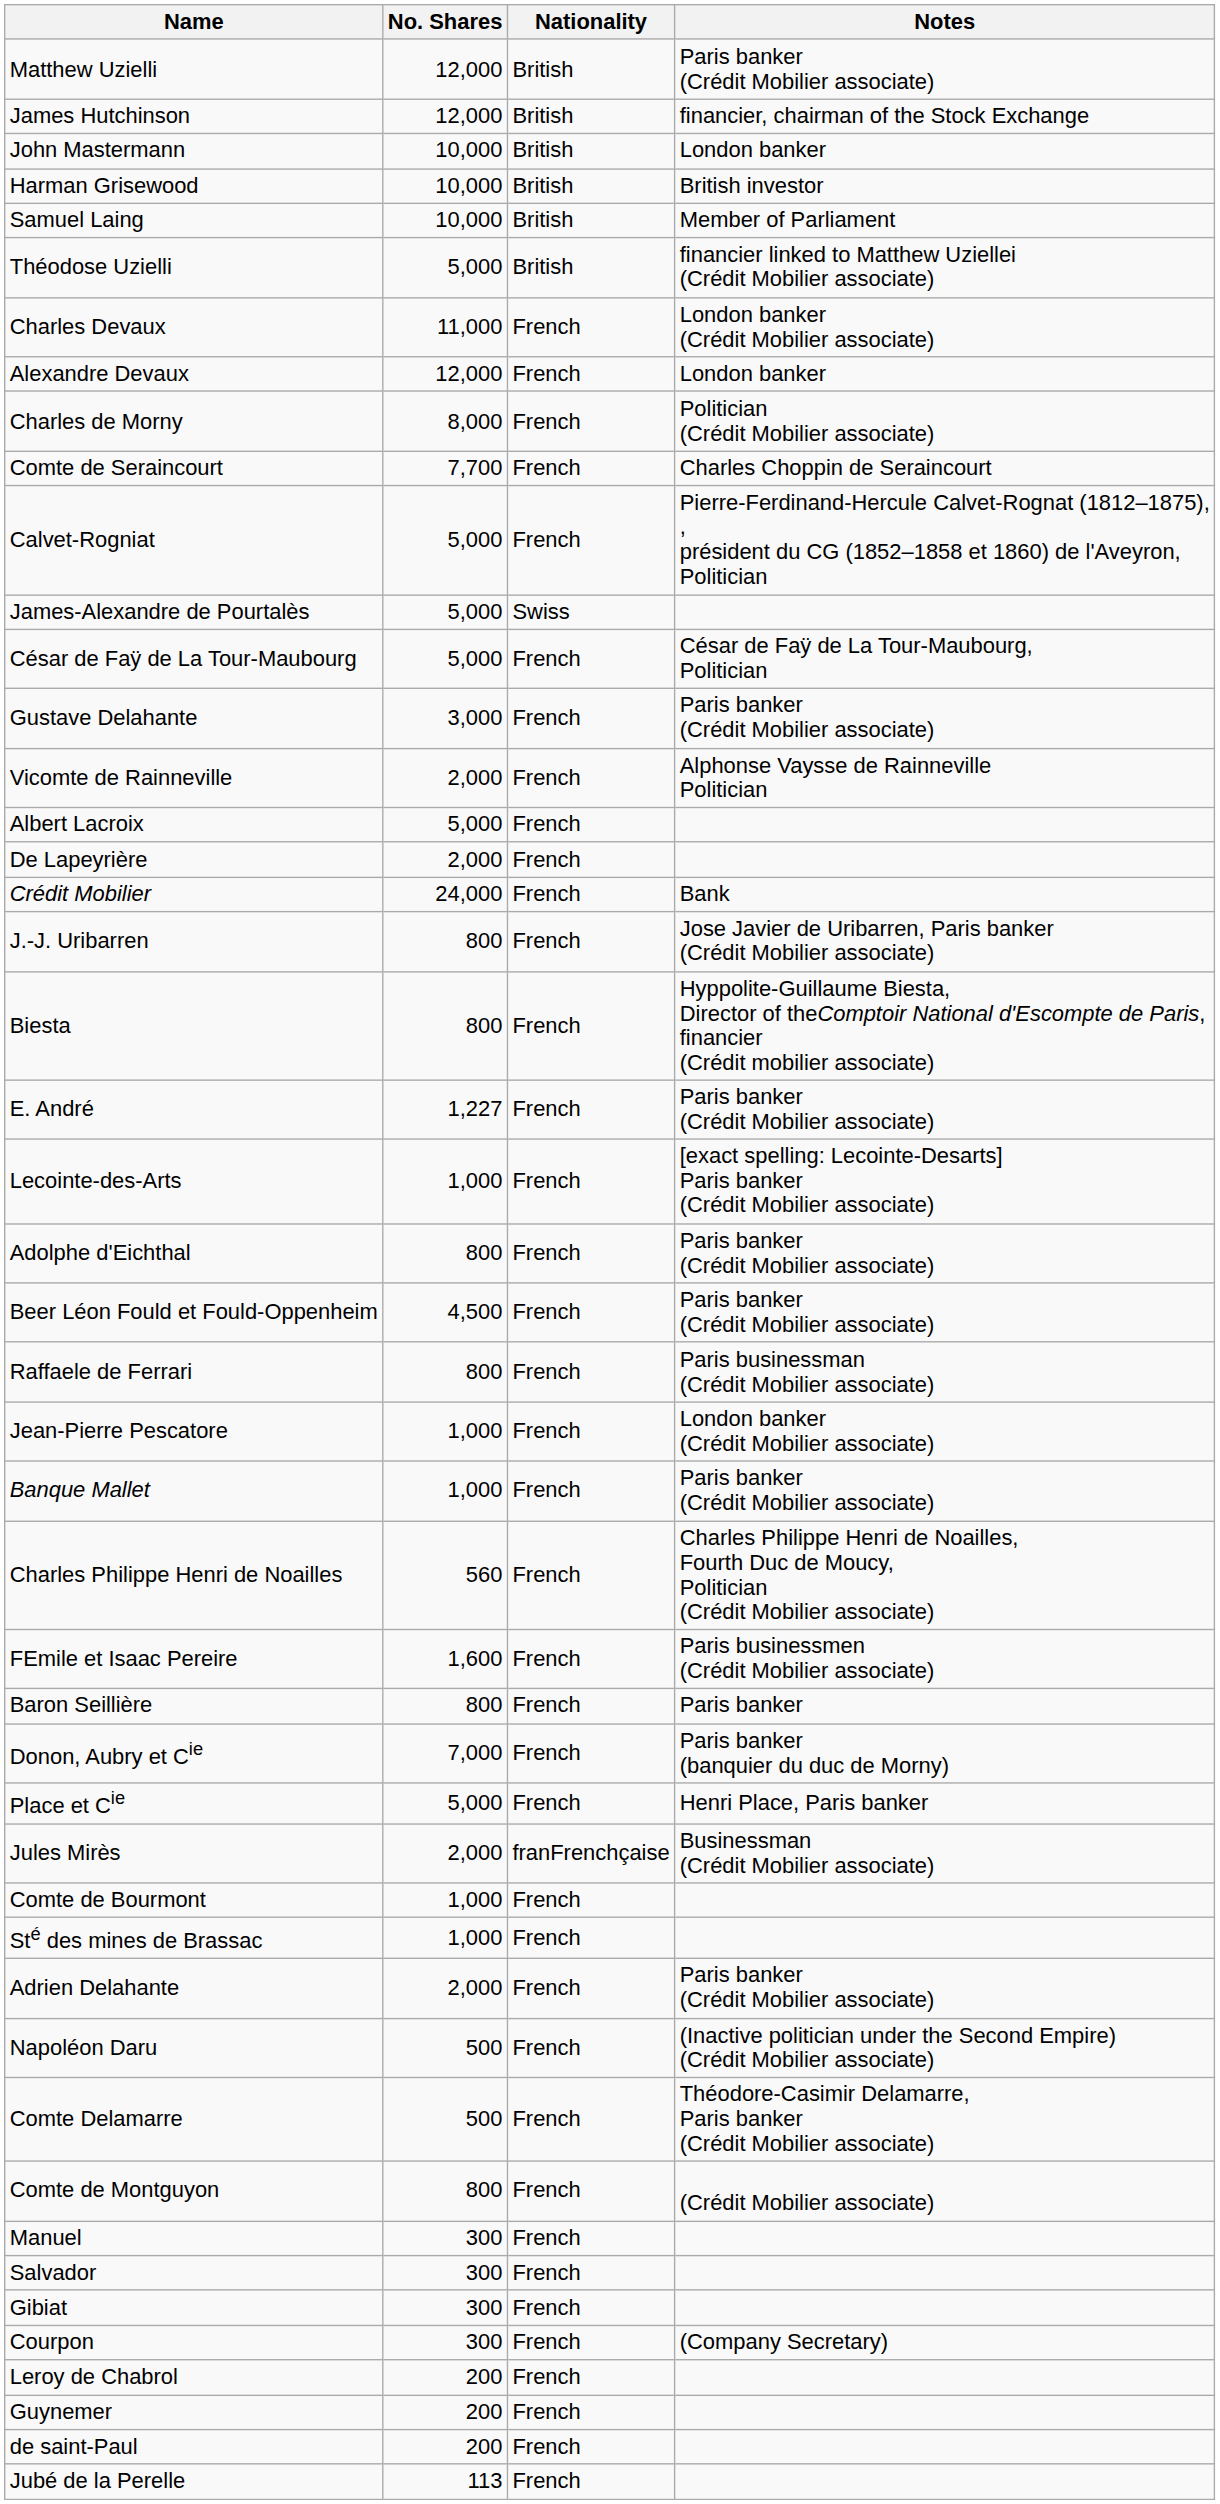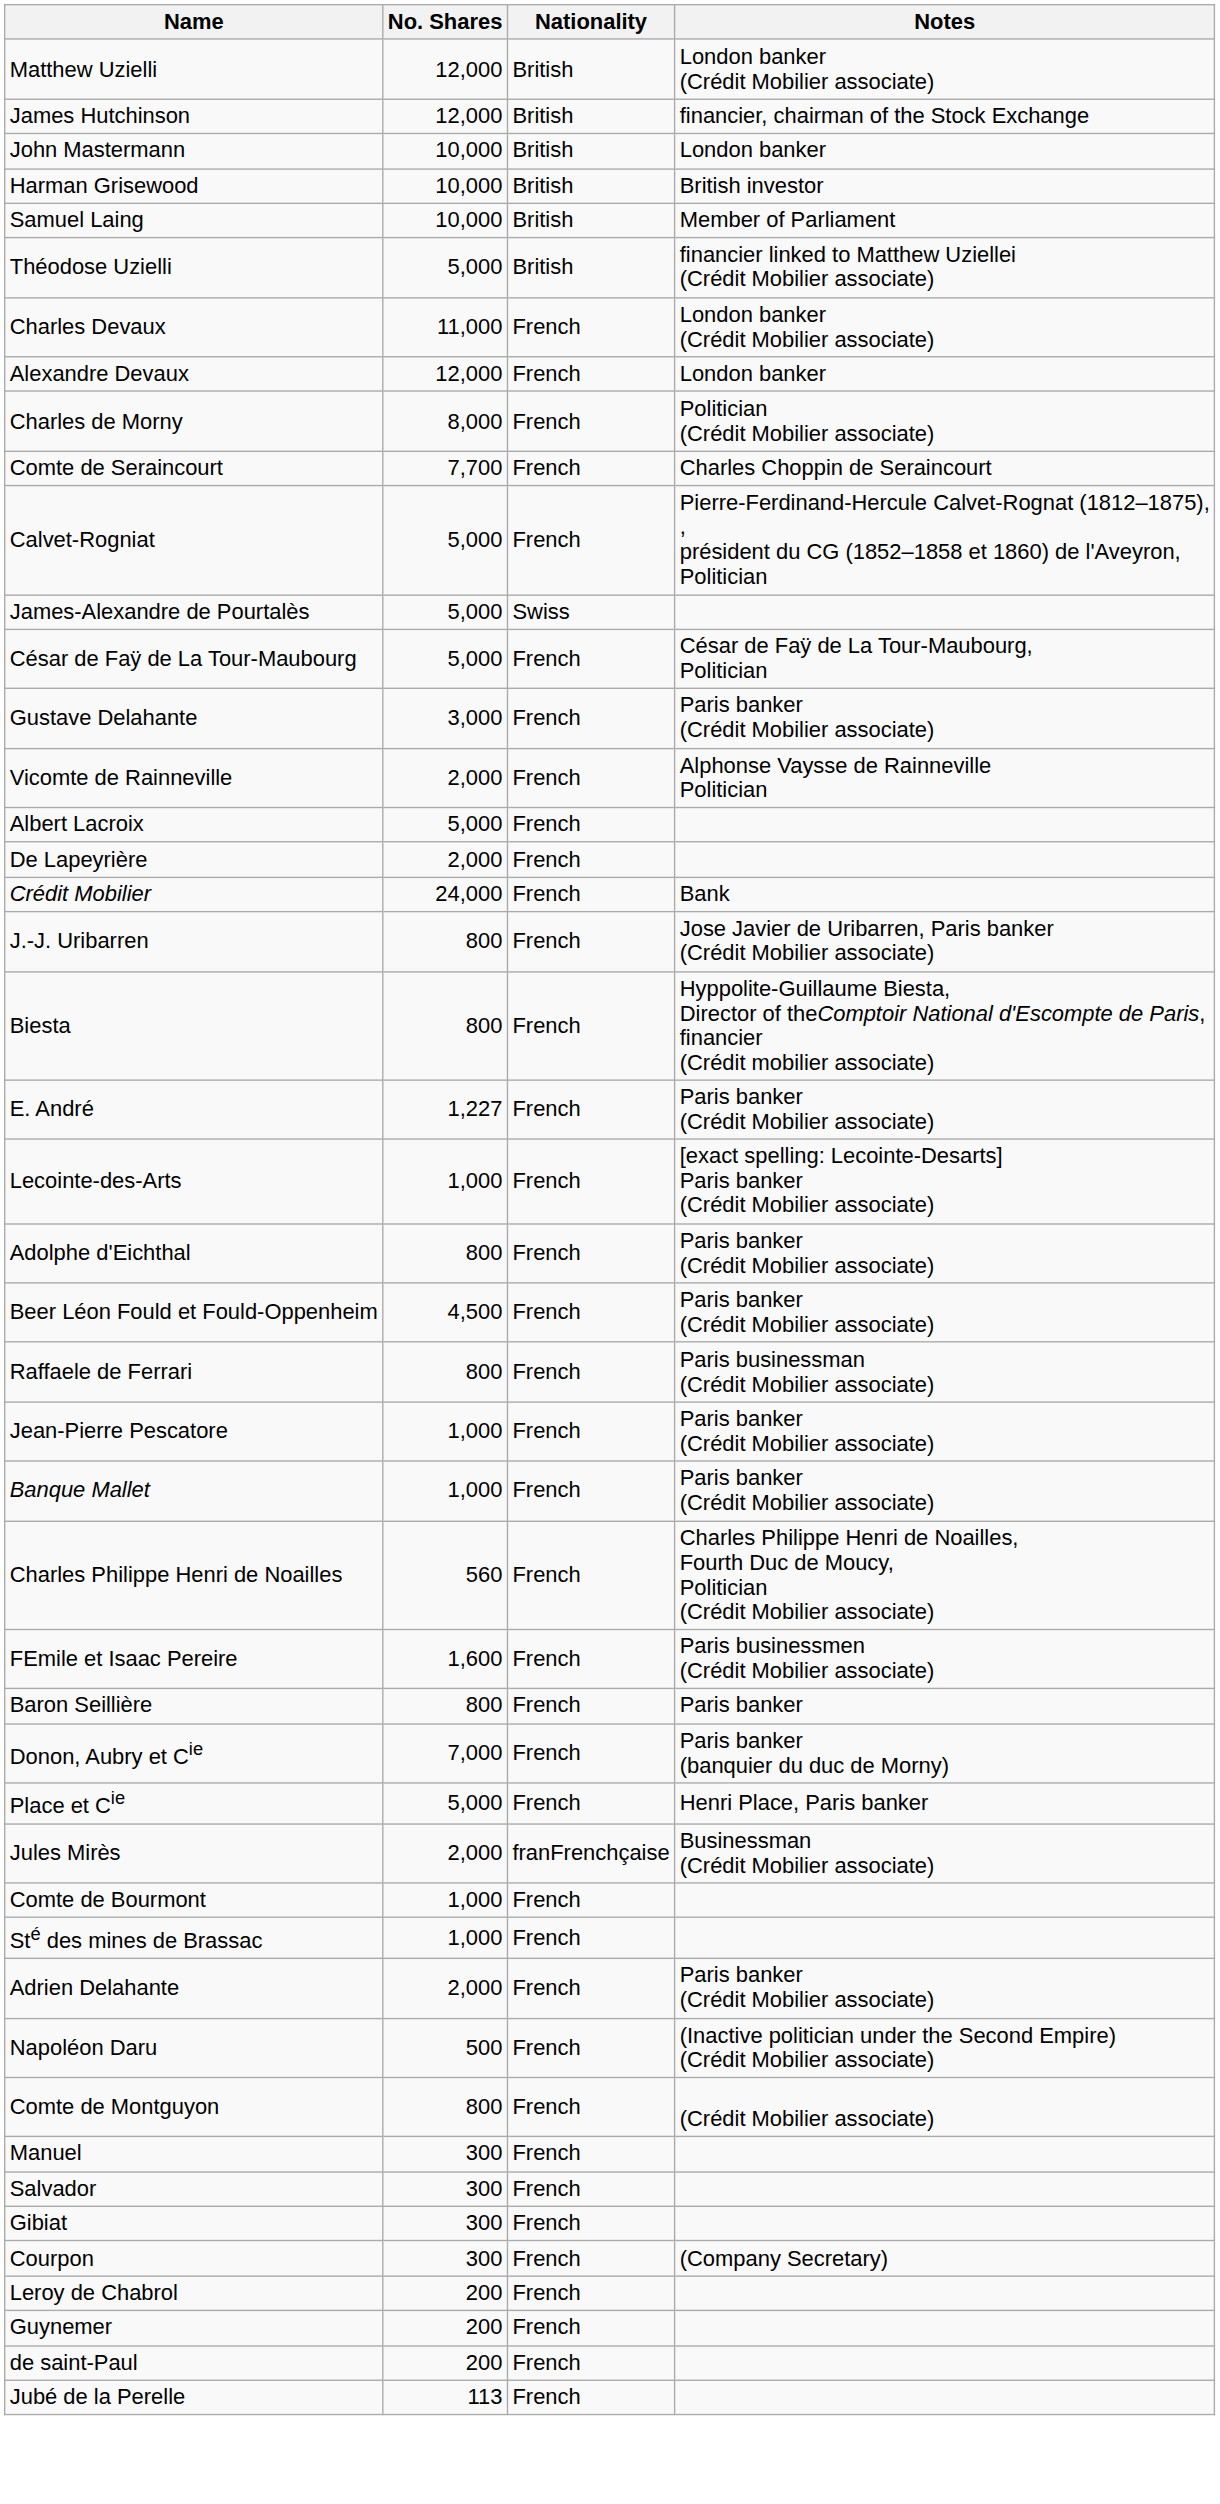 <table class="wikitable">
 <tr>
 <th>Name</th>
 <th>No. Shares</th>
 <th>Nationality</th>
 <th>Notes</th>
 </tr>
 <tr>
 <td>Matthew Uzielli</td>
 <td align="right">12,000</td>
 <td>British</td>
-<td>Paris banker<br>(Crédit Mobilier associate)</td>
+<td>London banker<br>(Crédit Mobilier associate)</td>
 </tr>
 <tr>
 <td>James Hutchinson</td>
 <td align="right">12,000</td>
 <td>British</td>
 <td>financier, chairman of the Stock Exchange</td>
 </tr>
 <tr>
 <td>John Mastermann</td>
 <td align="right">10,000</td>
 <td>British</td>
 <td>London banker</td>
 </tr>
 <tr>
 <td>Harman Grisewood</td>
 <td align="right">10,000</td>
 <td>British</td>
 <td>British investor</td>
 </tr>
 <tr>
 <td>Samuel Laing</td>
 <td align="right">10,000</td>
 <td>British</td>
 <td>Member of Parliament</td>
 </tr>
 <tr>
 <td>Théodose Uzielli</td>
 <td align="right">5,000</td>
 <td>British</td>
 <td>financier linked to Matthew Uziellei<br>(Crédit Mobilier associate)</td>
 </tr>
 <tr>
 <td>Charles Devaux</td>
 <td align="right">11,000</td>
 <td>French</td>
 <td>London banker<br>(Crédit Mobilier associate)</td>
 </tr>
 <tr>
 <td>Alexandre Devaux</td>
 <td align="right">12,000</td>
 <td>French</td>
 <td>London banker</td>
 </tr>
 <tr>
 <td>Charles de Morny</td>
 <td align="right">8,000</td>
 <td>French</td>
 <td>Politician<br>(Crédit Mobilier associate)</td>
 </tr>
 <tr>
 <td>Comte de Seraincourt</td>
 <td align="right">7,700</td>
 <td>French</td>
 <td>Charles Choppin de Seraincourt</td>
 </tr>
 <tr>
 <td>Calvet-Rogniat</td>
 <td align="right">5,000</td>
 <td>French</td>
 <td>Pierre-Ferdinand-Hercule Calvet-Rognat (1812–1875),<br>,<br> président du CG (1852–1858 et 1860) de l'Aveyron,<br>Politician</td>
 </tr>
 <tr>
 <td>James-Alexandre de Pourtalès</td>
 <td align="right">5,000</td>
 <td>Swiss</td>
 <td></td>
 </tr>
 <tr>
 <td>César de Faÿ de La Tour-Maubourg</td>
 <td align="right">5,000</td>
 <td>French</td>
 <td>César de Faÿ de La Tour-Maubourg,<br> Politician</td>
 </tr>
 <tr>
 <td>Gustave Delahante</td>
 <td align="right">3,000</td>
 <td>French</td>
 <td>Paris banker<br>(Crédit Mobilier associate)</td>
 </tr>
 <tr>
 <td>Vicomte de Rainneville</td>
 <td align="right">2,000</td>
 <td>French</td>
 <td>Alphonse Vaysse de Rainneville<br> Politician</td>
 </tr>
 <tr>
 <td>Albert Lacroix</td>
 <td align="right">5,000</td>
 <td>French</td>
 <td></td>
 </tr>
 <tr>
 <td>De Lapeyrière</td>
 <td align="right">2,000</td>
 <td>French</td>
 <td></td>
 </tr>
 <tr>
 <td><em>Crédit Mobilier</em></td>
 <td align="right">24,000</td>
 <td>French</td>
 <td>Bank</td>
 </tr>
 <tr>
 <td>J.-J. Uribarren</td>
 <td align="right">800</td>
 <td>French</td>
 <td>Jose Javier de Uribarren, Paris banker<br>(Crédit Mobilier associate)</td>
 </tr>
 <tr>
 <td>Biesta</td>
 <td align="right">800</td>
 <td>French</td>
 <td>Hyppolite-Guillaume Biesta,<br> Director of the<em>Comptoir National d'Escompte de Paris</em>,<br>financier<br>(Crédit mobilier associate)</td>
 </tr>
 <tr>
 <td>E. André</td>
 <td align="right">1,227</td>
 <td>French</td>
 <td>Paris banker<br>(Crédit Mobilier associate)</td>
 </tr>
 <tr>
 <td>Lecointe-des-Arts</td>
 <td align="right">1,000</td>
 <td>French</td>
 <td>[exact spelling: Lecointe-Desarts]<br>Paris banker<br>(Crédit Mobilier associate)</td>
 </tr>
 <tr>
 <td>Adolphe d'Eichthal</td>
 <td align="right">800</td>
 <td>French</td>
 <td>Paris banker<br>(Crédit Mobilier associate)</td>
 </tr>
 <tr>
 <td>Beer Léon Fould et Fould-Oppenheim</td>
 <td align="right">4,500</td>
 <td>French</td>
 <td>Paris banker<br>(Crédit Mobilier associate)</td>
 </tr>
 <tr>
 <td>Raffaele de Ferrari</td>
 <td align="right">800</td>
 <td>French</td>
 <td>Paris businessman<br>(Crédit Mobilier associate)</td>
 </tr>
 <tr>
 <td>Jean-Pierre Pescatore</td>
 <td align="right">1,000</td>
 <td>French</td>
-<td>London banker<br>(Crédit Mobilier associate)</td>
+<td>Paris banker<br>(Crédit Mobilier associate)</td>
 </tr>
 <tr>
 <td><em>Banque Mallet</em></td>
 <td align="right">1,000</td>
 <td>French</td>
 <td>Paris banker<br>(Crédit Mobilier associate)</td>
 </tr>
 <tr>
 <td>Charles Philippe Henri de Noailles</td>
 <td align="right">560</td>
 <td>French</td>
 <td>Charles Philippe Henri de Noailles,<br>Fourth Duc de Moucy,<br> Politician<br>(Crédit Mobilier associate)</td>
 </tr>
 <tr>
 <td>FEmile et Isaac Pereire</td>
 <td align="right">1,600</td>
 <td>French</td>
 <td>Paris businessmen<br>(Crédit Mobilier associate)</td>
 </tr>
 <tr>
 <td>Baron Seillière</td>
 <td align="right">800</td>
 <td>French</td>
 <td>Paris banker</td>
 </tr>
 <tr>
 <td>Donon, Aubry et C<sup>ie</sup></td>
 <td align="right">7,000</td>
 <td>French</td>
 <td>Paris banker<br>(banquier du duc de Morny)</td>
 </tr>
 <tr>
 <td>Place et C<sup>ie</sup></td>
 <td align="right">5,000</td>
 <td>French</td>
 <td>Henri Place, Paris banker</td>
 </tr>
 <tr>
 <td>Jules Mirès</td>
 <td align="right">2,000</td>
 <td>franFrenchçaise</td>
 <td>Businessman<br>(Crédit Mobilier associate)</td>
 </tr>
 <tr>
 <td>Comte de Bourmont</td>
 <td align="right">1,000</td>
 <td>French</td>
 <td></td>
 </tr>
 <tr>
 <td>St<sup>é</sup> des mines de Brassac</td>
 <td align="right">1,000</td>
 <td>French</td>
 <td></td>
 </tr>
 <tr>
 <td>Adrien Delahante</td>
 <td align="right">2,000</td>
 <td>French</td>
 <td>Paris banker<br>(Crédit Mobilier associate)</td>
 </tr>
 <tr>
 <td>Napoléon Daru</td>
 <td align="right">500</td>
 <td>French</td>
 <td>(Inactive politician under the Second Empire)<br>(Crédit Mobilier associate)</td>
 </tr>
 <tr>
-<td>Comte Delamarre</td>
-<td align="right">500</td>
-<td>French</td>
-<td>Théodore-Casimir Delamarre,<br>Paris banker<br>(Crédit Mobilier associate)</td>
-</tr>
-<tr>
 <td>Comte de Montguyon</td>
 <td align="right">800</td>
 <td>French</td>
 <td><br>(Crédit Mobilier associate)</td>
 </tr>
 <tr>
 <td>Manuel</td>
 <td align="right">300</td>
 <td>French</td>
 <td></td>
 </tr>
 <tr>
 <td>Salvador</td>
 <td align="right">300</td>
 <td>French</td>
 <td></td>
 </tr>
 <tr>
 <td>Gibiat</td>
 <td align="right">300</td>
 <td>French</td>
 <td></td>
 </tr>
 <tr>
 <td>Courpon</td>
 <td align="right">300</td>
 <td>French</td>
 <td>(Company Secretary)</td>
 </tr>
 <tr>
 <td>Leroy de Chabrol</td>
 <td align="right">200</td>
 <td>French</td>
 <td></td>
 </tr>
 <tr>
 <td>Guynemer</td>
 <td align="right">200</td>
 <td>French</td>
 <td></td>
 </tr>
 <tr>
 <td>de saint-Paul</td>
 <td align="right">200</td>
 <td>French</td>
 <td></td>
 </tr>
 <tr>
 <td>Jubé de la Perelle</td>
 <td align="right">113</td>
 <td>French</td>
 <td></td>
 </tr>
 </table>
